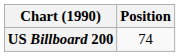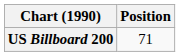 <table class="wikitable plainrowheaders" style="text-align:center">
 <tr>
 <th scope="col">Chart (1990)</th>
 <th scope="col">Position</th>
 </tr>
 <tr>
 <th scope="row">US <em>Billboard</em> 200</th>
-<td>74</td>
+<td>71</td>
 </tr>
 </table>
